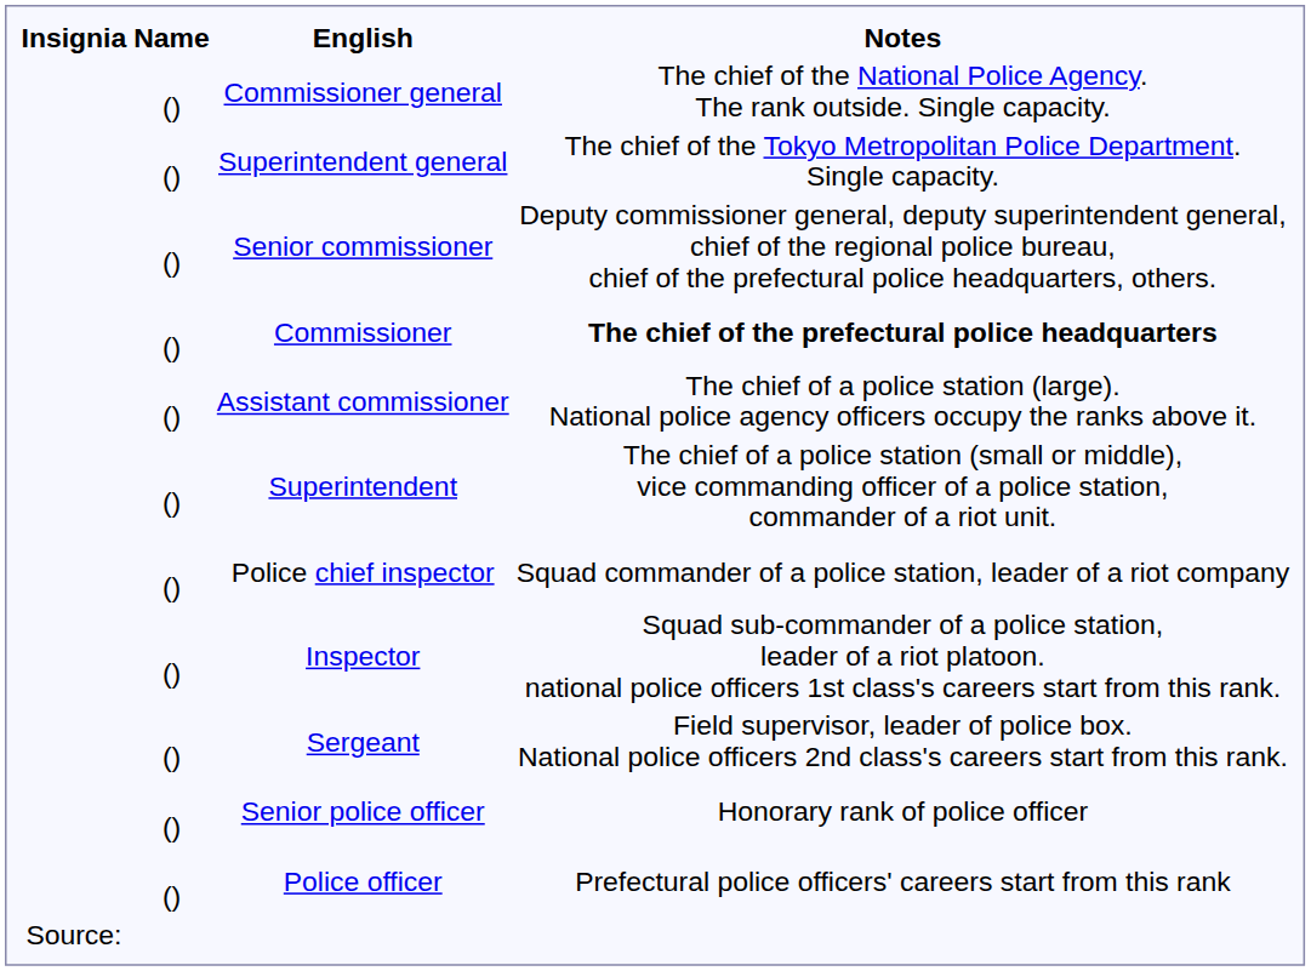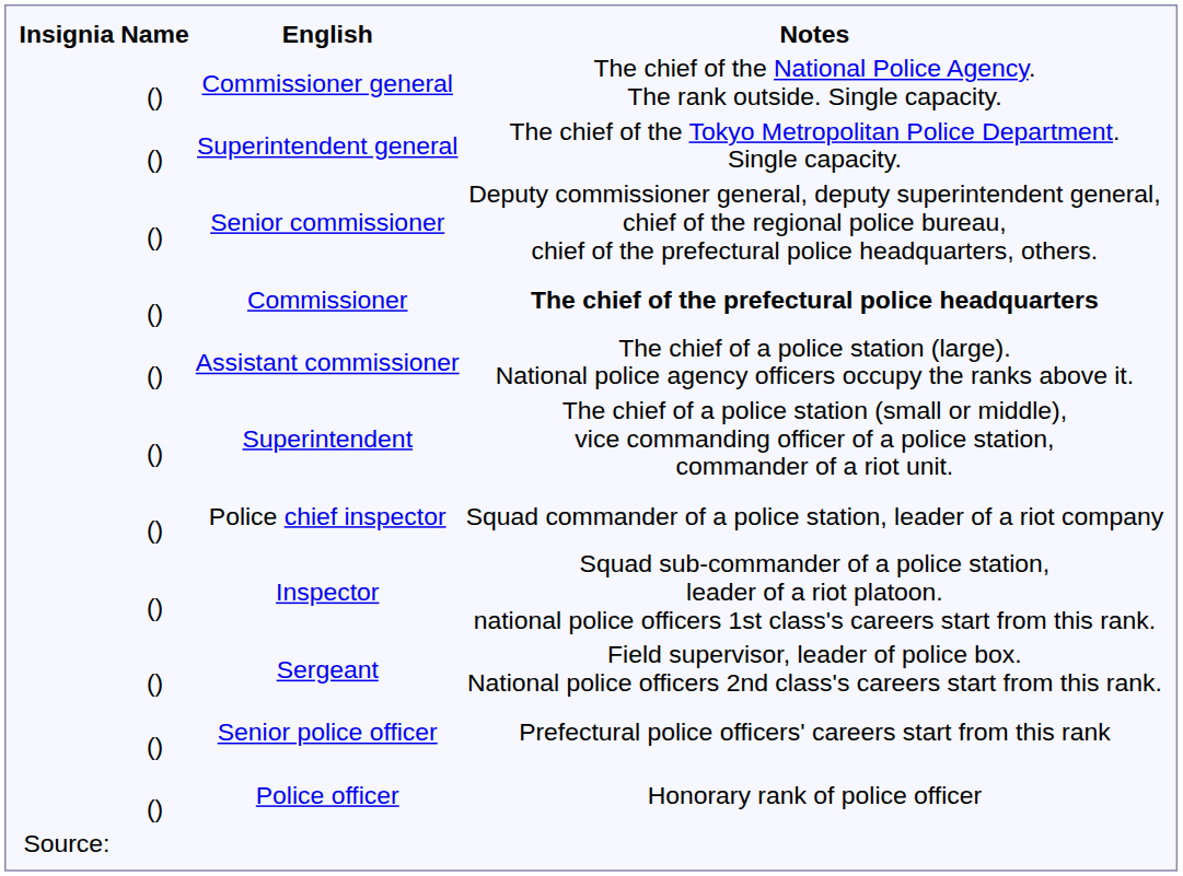 <table style="border:1px solid #8888aa; background-color:#f7f8ff; padding:5px; font-size:95%; margin: 0px 12px 12px 0px;">
 <tr style="text-align:center;">
 <th>Insignia</th>
 <th>Name</th>
 <th>English</th>
 <th>Notes</th>
 </tr>
 <tr style="text-align:center;">
 <td></td>
 <td><br>()</td>
 <td><a href='#'>Commissioner general</a></td>
 <td>The chief of the <a href='#'>National Police Agency</a>.<br>The rank outside. Single capacity.</td>
 </tr>
 <tr style="text-align:center;">
 <td></td>
 <td><br>()</td>
 <td><a href='#'>Superintendent general</a></td>
 <td>The chief of the <a href='#'>Tokyo Metropolitan Police Department</a>.<br>Single capacity.</td>
 </tr>
 <tr style="text-align:center;">
 <td></td>
 <td><br>()</td>
 <td><a href='#'>Senior commissioner</a></td>
 <td>Deputy commissioner general, deputy superintendent general,<br>chief of the regional police bureau,<br>chief of the prefectural police headquarters, others.</td>
 </tr>
 <tr style="text-align:center;">
 <td></td>
 <td><br>()</td>
 <td><a href='#'>Commissioner</a></td>
 <td><strong>The chief of the prefectural police headquarters</strong></td>
 </tr>
 <tr style="text-align:center;">
 <td></td>
 <td><br>()</td>
 <td><a href='#'>Assistant commissioner</a></td>
 <td>The chief of a police station (large).<br>National police agency officers occupy the ranks above it.</td>
 </tr>
 <tr style="text-align:center;">
 <td></td>
 <td><br>()</td>
 <td><a href='#'>Superintendent</a></td>
 <td>The chief of a police station (small or middle),<br>vice commanding officer of a police station,<br>commander of a riot unit.</td>
 </tr>
 <tr style="text-align:center;">
 <td></td>
 <td><br>()</td>
 <td>Police <a href='#'>chief inspector</a></td>
 <td>Squad commander of a police station, leader of a riot company</td>
 </tr>
 <tr style="text-align:center;">
 <td></td>
 <td><br>()</td>
 <td><a href='#'>Inspector</a></td>
 <td>Squad sub-commander of a police station,<br>leader of a riot platoon.<br>national police officers 1st class's careers start from this rank.</td>
 </tr>
 <tr style="text-align:center;">
 <td></td>
 <td><br>()</td>
 <td><a href='#'>Sergeant</a></td>
 <td>Field supervisor, leader of police box.<br>National police officers 2nd class's careers start from this rank.</td>
 </tr>
 <tr style="text-align:center;">
 <td></td>
 <td><br>()</td>
 <td><a href='#'>Senior police officer</a></td>
-<td>Honorary rank of police officer</td>
+<td>Prefectural police officers' careers start from this rank</td>
 </tr>
 <tr style="text-align:center;">
 <td></td>
 <td><br>()</td>
 <td><a href='#'>Police officer</a></td>
-<td>Prefectural police officers' careers start from this rank</td>
+<td>Honorary rank of police officer</td>
 </tr>
 <tr style="text-align:center;">
 <td>Source:</td>
 </tr>
 </table>
